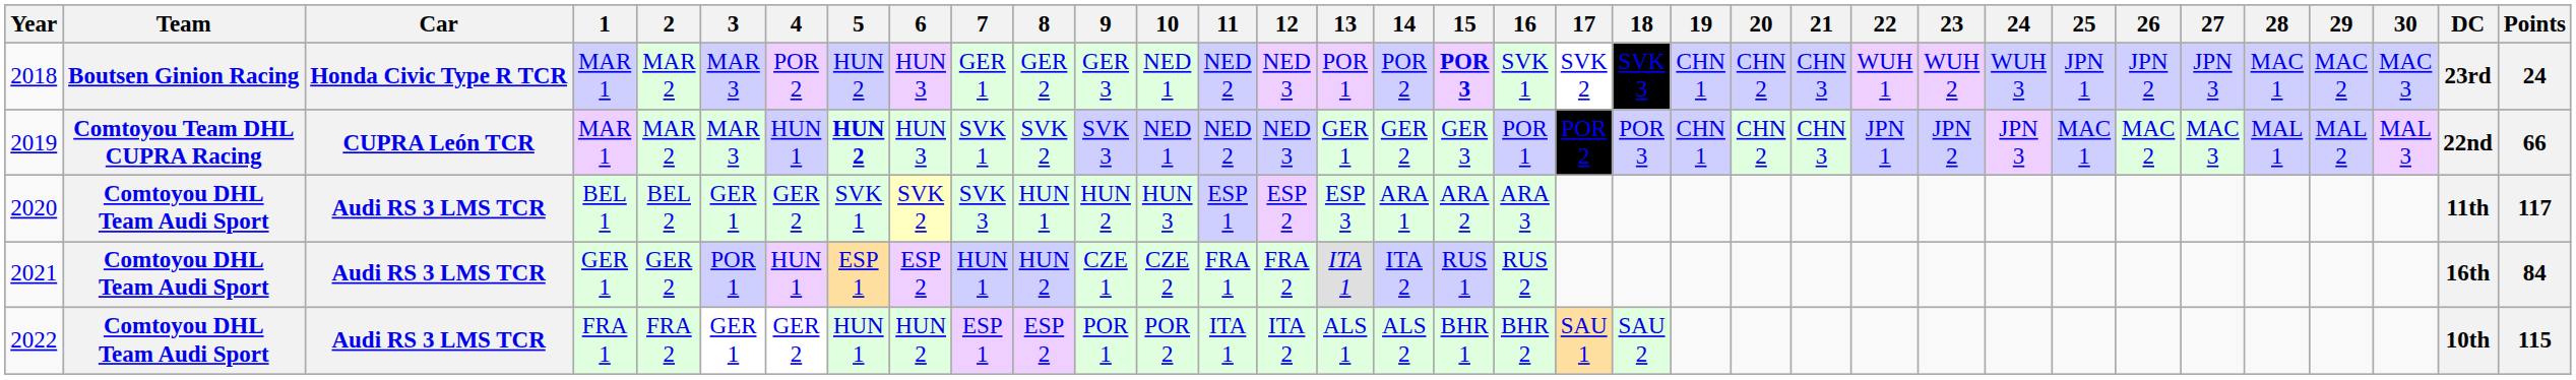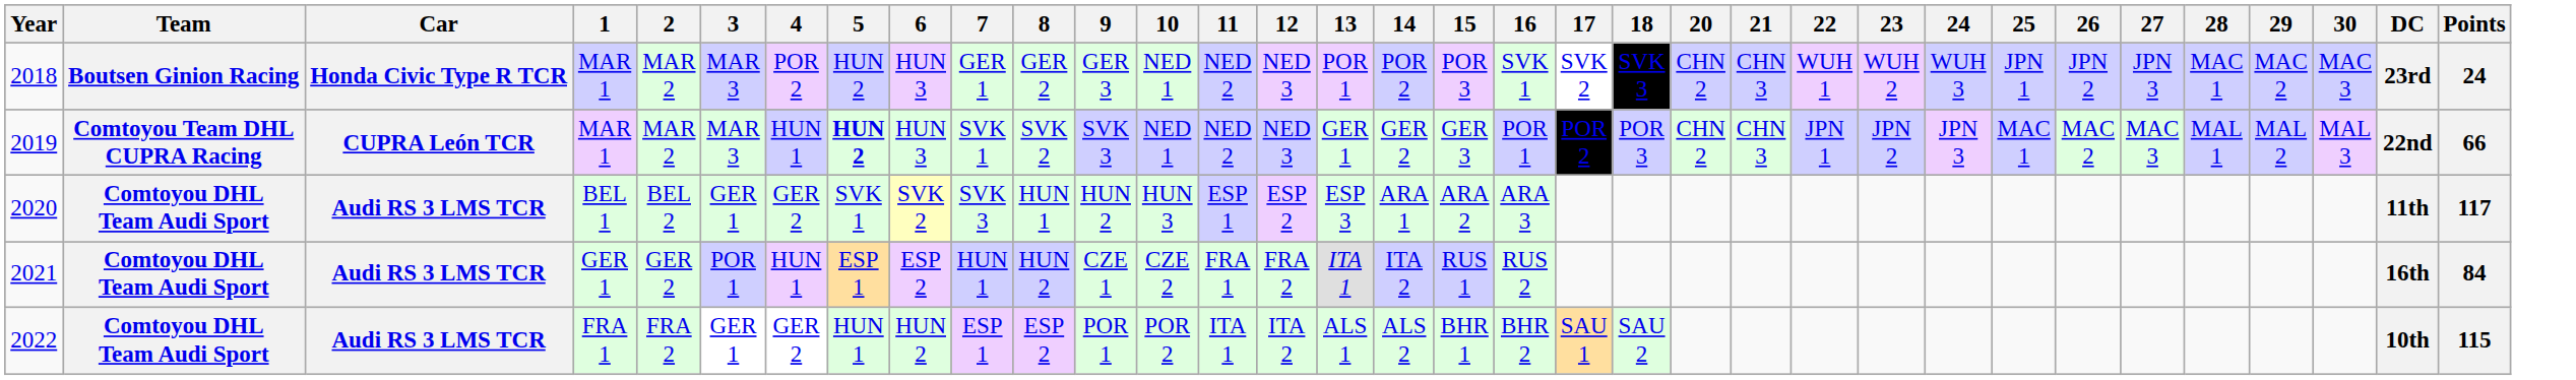 <table class="wikitable" style="text-align:center; font-size:85%">
 <tr>
 <th>Year</th>
 <th>Team</th>
 <th>Car</th>
 <th>1</th>
 <th>2</th>
 <th>3</th>
 <th>4</th>
 <th>5</th>
 <th>6</th>
 <th>7</th>
 <th>8</th>
 <th>9</th>
 <th>10</th>
 <th>11</th>
 <th>12</th>
 <th>13</th>
 <th>14</th>
 <th>15</th>
 <th>16</th>
 <th>17</th>
 <th>18</th>
-<th>19</th>
 <th>20</th>
 <th>21</th>
 <th>22</th>
 <th>23</th>
 <th>24</th>
 <th>25</th>
 <th>26</th>
 <th>27</th>
 <th>28</th>
 <th>29</th>
 <th>30</th>
 <th>DC</th>
 <th>Points</th>
 </tr>
 <tr>
 <td><a href='#'>2018</a></td>
 <th nowrap><a href='#'>Boutsen Ginion Racing</a></th>
 <th nowrap><a href='#'>Honda Civic Type R TCR</a></th>
 <td style="background:#CFCFFF;"><a href='#'>MAR<br>1</a><br></td>
 <td style="background:#DFFFDF;"><a href='#'>MAR<br>2</a><br></td>
 <td style="background:#CFCFFF;"><a href='#'>MAR<br>3</a><br></td>
 <td style="background:#EFCFFF;"><a href='#'>POR<br>2</a><br></td>
 <td style="background:#CFCFFF;"><a href='#'>HUN<br>2</a><br></td>
 <td style="background:#EFCFFF;"><a href='#'>HUN<br>3</a><br></td>
 <td style="background:#DFFFDF;"><a href='#'>GER<br>1</a><br></td>
 <td style="background:#DFFFDF;"><a href='#'>GER<br>2</a><br></td>
 <td style="background:#DFFFDF;"><a href='#'>GER<br>3</a><br></td>
 <td style="background:#DFFFDF;"><a href='#'>NED<br>1</a><br></td>
 <td style="background:#CFCFFF;"><a href='#'>NED<br>2</a><br></td>
 <td style="background:#EFCFFF;"><a href='#'>NED<br>3</a><br></td>
 <td style="background:#EFCFFF;"><a href='#'>POR<br>1</a><br></td>
 <td style="background:#CFCFFF;"><a href='#'>POR<br>2</a><br></td>
-<td style="background:#EFCFFF;"><strong><a href='#'>POR<br>3</a><br></strong></td>
+<td style="background:#EFCFFF;"><a href='#'>POR<br>3</a><br></td>
 <td style="background:#DFFFDF;"><a href='#'>SVK<br>1</a><br></td>
 <td style="background:#FFFFFF;"><a href='#'>SVK<br>2</a><br></td>
 <td style="background:#000000; color:white"><a href='#'><span>SVK<br>3</span></a><br></td>
-<td style="background:#CFCFFF;"><a href='#'>CHN<br>1</a><br></td>
 <td style="background:#CFCFFF;"><a href='#'>CHN<br>2</a><br></td>
 <td style="background:#CFCFFF;"><a href='#'>CHN<br>3</a><br></td>
 <td style="background:#EFCFFF;"><a href='#'>WUH<br>1</a><br></td>
 <td style="background:#EFCFFF;"><a href='#'>WUH<br>2</a><br></td>
 <td style="background:#CFCFFF;"><a href='#'>WUH<br>3</a><br></td>
 <td style="background:#CFCFFF;"><a href='#'>JPN<br>1</a><br></td>
 <td style="background:#CFCFFF;"><a href='#'>JPN<br>2</a><br></td>
 <td style="background:#CFCFFF;"><a href='#'>JPN<br>3</a><br></td>
 <td style="background:#CFCFFF;"><a href='#'>MAC<br>1</a><br></td>
 <td style="background:#CFCFFF;"><a href='#'>MAC<br>2</a><br></td>
 <td style="background:#CFCFFF;"><a href='#'>MAC<br>3</a><br></td>
 <th>23rd</th>
 <th>24</th>
 </tr>
 <tr>
 <td><a href='#'>2019</a></td>
 <th nowrap><a href='#'>Comtoyou Team DHL<br>CUPRA Racing</a></th>
 <th nowrap><a href='#'>CUPRA León TCR</a></th>
 <td style="background:#EFCFFF;"><a href='#'>MAR<br>1</a><br></td>
 <td style="background:#DFFFDF;"><a href='#'>MAR<br>2</a><br></td>
 <td style="background:#DFFFDF;"><a href='#'>MAR<br>3</a><br></td>
 <td style="background:#CFCFFF;"><a href='#'>HUN<br>1</a><br></td>
 <td style="background:#DFFFDF;"><strong><a href='#'>HUN<br>2</a><br></strong></td>
 <td style="background:#DFFFDF;"><a href='#'>HUN<br>3</a><br></td>
 <td style="background:#DFFFDF;"><a href='#'>SVK<br>1</a><br></td>
 <td style="background:#DFFFDF;"><a href='#'>SVK<br>2</a><br></td>
 <td style="background:#CFCFFF;"><a href='#'>SVK<br>3</a><br></td>
 <td style="background:#CFCFFF;"><a href='#'>NED<br>1</a><br></td>
 <td style="background:#CFCFFF;"><a href='#'>NED<br>2</a><br></td>
 <td style="background:#CFCFFF;"><a href='#'>NED<br>3</a><br></td>
 <td style="background:#DFFFDF;"><a href='#'>GER<br>1</a><br></td>
 <td style="background:#DFFFDF;"><a href='#'>GER<br>2</a><br></td>
 <td style="background:#DFFFDF;"><a href='#'>GER<br>3</a><br></td>
 <td style="background:#CFCFFF;"><a href='#'>POR<br>1</a><br></td>
 <td style="background:#000000; color:white"><a href='#'><span>POR<br>2</span></a><br></td>
 <td style="background:#CFCFFF;"><a href='#'>POR<br>3</a><br></td>
-<td style="background:#CFCFFF;"><a href='#'>CHN<br>1</a><br></td>
 <td style="background:#DFFFDF;"><a href='#'>CHN<br>2</a><br></td>
 <td style="background:#DFFFDF;"><a href='#'>CHN<br>3</a><br></td>
 <td style="background:#CFCFFF;"><a href='#'>JPN<br>1</a><br></td>
 <td style="background:#CFCFFF;"><a href='#'>JPN<br>2</a><br></td>
 <td style="background:#EFCFFF;"><a href='#'>JPN<br>3</a><br></td>
 <td style="background:#CFCFFF;"><a href='#'>MAC<br>1</a><br></td>
 <td style="background:#DFFFDF;"><a href='#'>MAC<br>2</a><br></td>
 <td style="background:#DFFFDF;"><a href='#'>MAC<br>3</a><br></td>
 <td style="background:#CFCFFF;"><a href='#'>MAL<br>1</a><br></td>
 <td style="background:#CFCFFF;"><a href='#'>MAL<br>2</a><br></td>
 <td style="background:#EFCFFF;"><a href='#'>MAL<br>3</a><br></td>
 <th>22nd</th>
 <th>66</th>
 </tr>
 <tr>
 <td><a href='#'>2020</a></td>
 <th nowrap><a href='#'>Comtoyou DHL<br>Team Audi Sport</a></th>
 <th nowrap><a href='#'>Audi RS 3 LMS TCR</a></th>
 <td style="background:#DFFFDF;"><a href='#'>BEL<br>1</a><br></td>
 <td style="background:#DFFFDF;"><a href='#'>BEL<br>2</a><br></td>
 <td style="background:#DFFFDF;"><a href='#'>GER<br>1</a><br></td>
 <td style="background:#DFFFDF;"><a href='#'>GER<br>2</a><br></td>
 <td style="background:#DFFFDF;"><a href='#'>SVK<br>1</a><br></td>
 <td style="background:#FFFFBF;"><a href='#'>SVK<br>2</a><br></td>
 <td style="background:#DFFFDF;"><a href='#'>SVK<br>3</a><br></td>
 <td style="background:#DFFFDF;"><a href='#'>HUN<br>1</a><br></td>
 <td style="background:#DFFFDF;"><a href='#'>HUN<br>2</a><br></td>
 <td style="background:#DFFFDF;"><a href='#'>HUN<br>3</a><br></td>
 <td style="background:#CFCFFF;"><a href='#'>ESP<br>1</a><br></td>
 <td style="background:#EFCFFF;"><a href='#'>ESP<br>2</a><br></td>
 <td style="background:#DFFFDF;"><a href='#'>ESP<br>3</a><br></td>
 <td style="background:#DFFFDF;"><a href='#'>ARA<br>1</a><br></td>
 <td style="background:#DFFFDF;"><a href='#'>ARA<br>2</a><br></td>
 <td style="background:#DFFFDF;"><a href='#'>ARA<br>3</a><br></td>
-<td></td>
 <td></td>
 <td></td>
 <td></td>
 <td></td>
 <td></td>
 <td></td>
 <td></td>
 <td></td>
 <td></td>
 <td></td>
 <td></td>
 <td></td>
 <td></td>
 <th>11th</th>
 <th>117</th>
 </tr>
 <tr>
 <td><a href='#'>2021</a></td>
 <th nowrap><a href='#'>Comtoyou DHL<br>Team Audi Sport</a></th>
 <th nowrap><a href='#'>Audi RS 3 LMS TCR</a></th>
 <td style="background:#DFFFDF;"><a href='#'>GER<br>1</a><br></td>
 <td style="background:#DFFFDF;"><a href='#'>GER<br>2</a><br></td>
 <td style="background:#CFCFFF;"><a href='#'>POR<br>1</a><br></td>
 <td style="background:#EFCFFF;"><a href='#'>HUN<br>1</a><br></td>
 <td style="background:#FFDF9F;"><a href='#'>ESP<br>1</a><br></td>
 <td style="background:#EFCFFF;"><a href='#'>ESP<br>2</a><br></td>
 <td style="background:#CFCFFF;"><a href='#'>HUN<br>1</a><br></td>
 <td style="background:#CFCFFF;"><a href='#'>HUN<br>2</a><br></td>
 <td style="background:#DFFFDF;"><a href='#'>CZE<br>1</a><br></td>
 <td style="background:#DFFFDF;"><a href='#'>CZE<br>2</a><br></td>
 <td style="background:#DFFFDF;"><a href='#'>FRA<br>1</a><br></td>
 <td style="background:#DFFFDF;"><a href='#'>FRA<br>2</a><br></td>
 <td style="background:#DFDFDF;"><em><a href='#'>ITA<br>1</a></em><br></td>
 <td style="background:#CFCFFF;"><a href='#'>ITA<br>2</a><br></td>
 <td style="background:#CFCFFF;"><a href='#'>RUS<br>1</a><br></td>
 <td style="background:#DFFFDF;"><a href='#'>RUS<br>2</a><br></td>
 <td></td>
 <td></td>
 <td></td>
 <td></td>
 <td></td>
 <td></td>
 <td></td>
 <td></td>
 <td></td>
 <td></td>
 <td></td>
 <td></td>
 <td></td>
-<td></td>
 <th>16th</th>
 <th>84</th>
 </tr>
 <tr>
 <td><a href='#'>2022</a></td>
 <th nowrap><a href='#'>Comtoyou DHL<br>Team Audi Sport</a></th>
 <th nowrap><a href='#'>Audi RS 3 LMS TCR</a></th>
 <td style="background:#DFFFDF;"><a href='#'>FRA<br>1</a><br></td>
 <td style="background:#DFFFDF;"><a href='#'>FRA<br>2</a><br></td>
 <td style="background:#FFFFFF;"><a href='#'>GER<br>1</a><br></td>
 <td style="background:#FFFFFF;"><a href='#'>GER<br>2</a><br></td>
 <td style="background:#DFFFDF;"><a href='#'>HUN<br>1</a><br></td>
 <td style="background:#DFFFDF;"><a href='#'>HUN<br>2</a><br></td>
 <td style="background:#EFCFFF;"><a href='#'>ESP<br>1</a><br></td>
 <td style="background:#EFCFFF;"><a href='#'>ESP<br>2</a><br></td>
 <td style="background:#DFFFDF;"><a href='#'>POR<br>1</a><br></td>
 <td style="background:#DFFFDF;"><a href='#'>POR<br>2</a><br></td>
 <td style="background:#DFFFDF;"><a href='#'>ITA<br>1</a><br></td>
 <td style="background:#DFFFDF;"><a href='#'>ITA<br>2</a><br></td>
 <td style="background:#DFFFDF;"><a href='#'>ALS<br>1</a><br></td>
 <td style="background:#DFFFDF;"><a href='#'>ALS<br>2</a><br></td>
 <td style="background:#DFFFDF;"><a href='#'>BHR<br>1</a><br></td>
 <td style="background:#DFFFDF;"><a href='#'>BHR<br>2</a><br></td>
 <td style="background:#FFDF9F;"><a href='#'>SAU<br>1</a><br></td>
 <td style="background:#DFFFDF;"><a href='#'>SAU<br>2</a><br></td>
 <td></td>
 <td></td>
 <td></td>
 <td></td>
 <td></td>
 <td></td>
 <td></td>
 <td></td>
 <td></td>
 <td></td>
 <td></td>
-<td></td>
 <th>10th</th>
 <th>115</th>
 </tr>
 </table>
